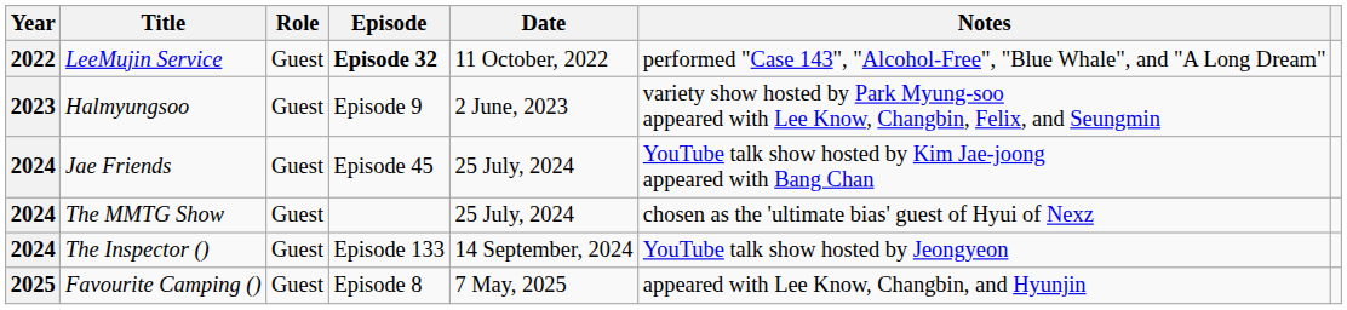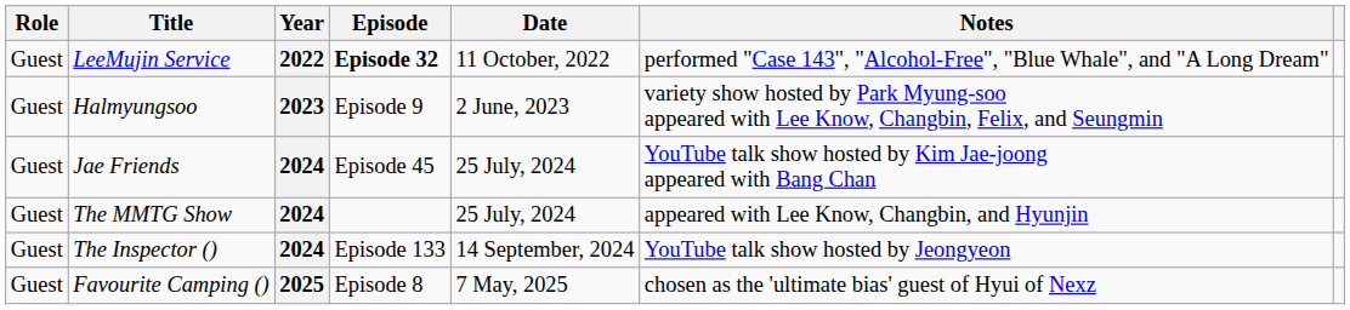 <table class="wikitable plainrowheaders sortable">
 <tr>
+<th scope="col">Role</th>
+<th scope="col">Title</th>
 <th scope="col">Year</th>
-<th scope="col">Title</th>
-<th scope="col">Role</th>
 <th>Episode</th>
 <th>Date</th>
 <th scope="col">Notes</th>
 <th class="unsortable" scope="col"></th>
 </tr>
 <tr>
+<td>Guest</td>
+<td><em><a href='#'>LeeMujin Service</a></em></td>
 <th>2022</th>
-<td><em><a href='#'>LeeMujin Service</a></em></td>
-<td>Guest</td>
 <td><strong>Episode 32</strong></td>
 <td>11 October, 2022</td>
 <td>performed "<a href='#'>Case 143</a>", "<a href='#'>Alcohol-Free</a>", "Blue Whale", and "A Long Dream"</td>
 <td></td>
 </tr>
 <tr>
+<td>Guest</td>
+<td><em>Halmyungsoo</em></td>
 <th>2023</th>
-<td><em>Halmyungsoo</em></td>
-<td>Guest</td>
 <td>Episode 9</td>
 <td>2 June, 2023</td>
 <td>variety show hosted by <a href='#'>Park Myung-soo</a><br>appeared with <a href='#'>Lee Know</a>, <a href='#'>Changbin</a>, <a href='#'>Felix</a>, and <a href='#'>Seungmin</a></td>
 <td></td>
 </tr>
 <tr>
+<td>Guest</td>
+<td><em>Jae Friends</em></td>
 <th>2024</th>
-<td><em>Jae Friends</em></td>
-<td>Guest</td>
 <td>Episode 45</td>
 <td>25 July, 2024</td>
 <td><a href='#'>YouTube</a> talk show hosted by <a href='#'>Kim Jae-joong</a><br>appeared with <a href='#'>Bang Chan</a></td>
 <td></td>
 </tr>
 <tr>
+<td>Guest</td>
+<td><em>The MMTG Show</em></td>
 <th>2024</th>
-<td><em>The MMTG Show</em></td>
-<td>Guest</td>
 <td></td>
 <td>25 July, 2024</td>
-<td>chosen as the 'ultimate bias' guest of Hyui of <a href='#'>Nexz</a></td>
+<td>appeared with Lee Know, Changbin, and <a href='#'>Hyunjin</a></td>
 <td></td>
 </tr>
 <tr>
+<td>Guest</td>
+<td><em>The Inspector ()</em></td>
 <th>2024</th>
-<td><em>The Inspector ()</em></td>
-<td>Guest</td>
 <td>Episode 133</td>
 <td>14 September, 2024</td>
 <td><a href='#'>YouTube</a> talk show hosted by <a href='#'>Jeongyeon</a></td>
 <td></td>
 </tr>
 <tr>
+<td>Guest</td>
+<td><em>Favourite Camping ()</em></td>
 <th>2025</th>
-<td><em>Favourite Camping ()</em></td>
-<td>Guest</td>
 <td>Episode 8</td>
 <td>7 May, 2025</td>
-<td>appeared with Lee Know, Changbin, and <a href='#'>Hyunjin</a></td>
+<td>chosen as the 'ultimate bias' guest of Hyui of <a href='#'>Nexz</a></td>
 <td></td>
 </tr>
 </table>
